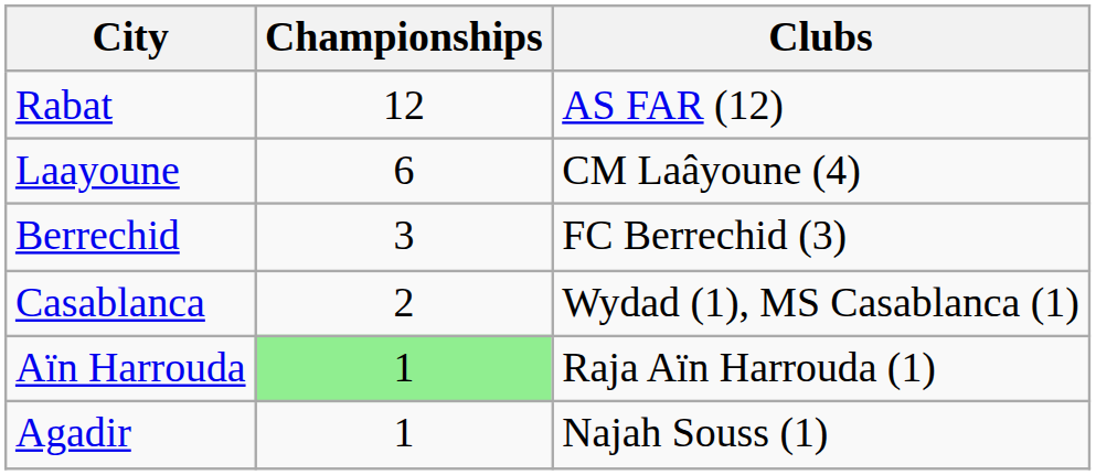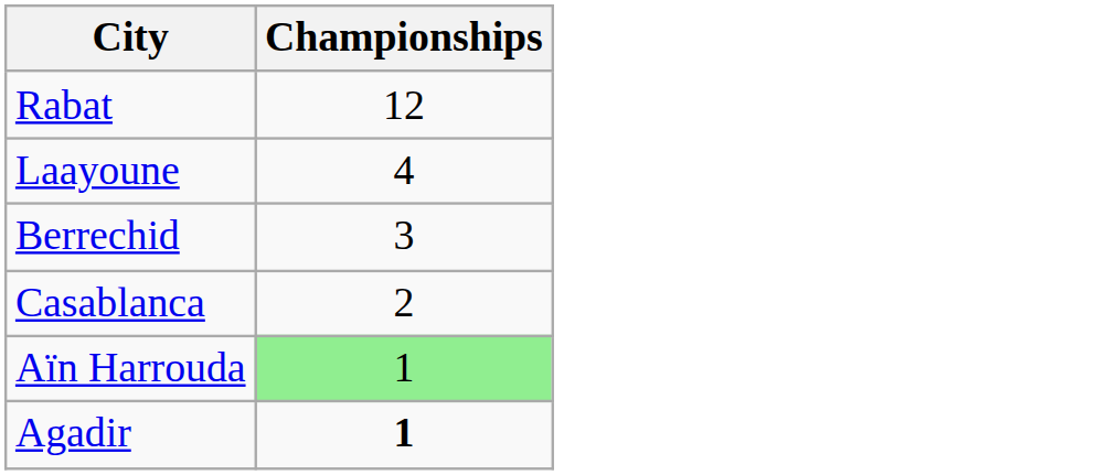 <table class="wikitable">
 <tr>
 <th>City</th>
 <th>Championships</th>
-<th>Clubs</th>
 </tr>
 <tr>
 <td><a href='#'>Rabat</a></td>
 <td style="text-align: center;">12</td>
-<td><a href='#'>AS FAR</a> (12)</td>
 </tr>
 <tr>
 <td><a href='#'>Laayoune</a></td>
-<td style="text-align: center;">6</td>
-<td>CM Laâyoune (4)</td>
+<td style="text-align: center;">4</td>
 </tr>
 <tr>
 <td><a href='#'>Berrechid</a></td>
 <td style="text-align: center;">3</td>
-<td>FC Berrechid (3)</td>
 </tr>
 <tr>
 <td><a href='#'>Casablanca</a></td>
 <td style="text-align: center;">2</td>
-<td>Wydad (1), MS Casablanca (1)</td>
 </tr>
 <tr>
 <td><a href='#'>Aïn Harrouda</a></td>
 <td style="background: lightgreen; text-align: center;">1</td>
-<td>Raja Aïn Harrouda (1)</td>
 </tr>
 <tr>
 <td><a href='#'>Agadir</a></td>
-<td style="text-align: center;">1</td>
-<td>Najah Souss (1)</td>
+<td style="text-align: center;"><strong>1</strong></td>
 </tr>
 </table>
